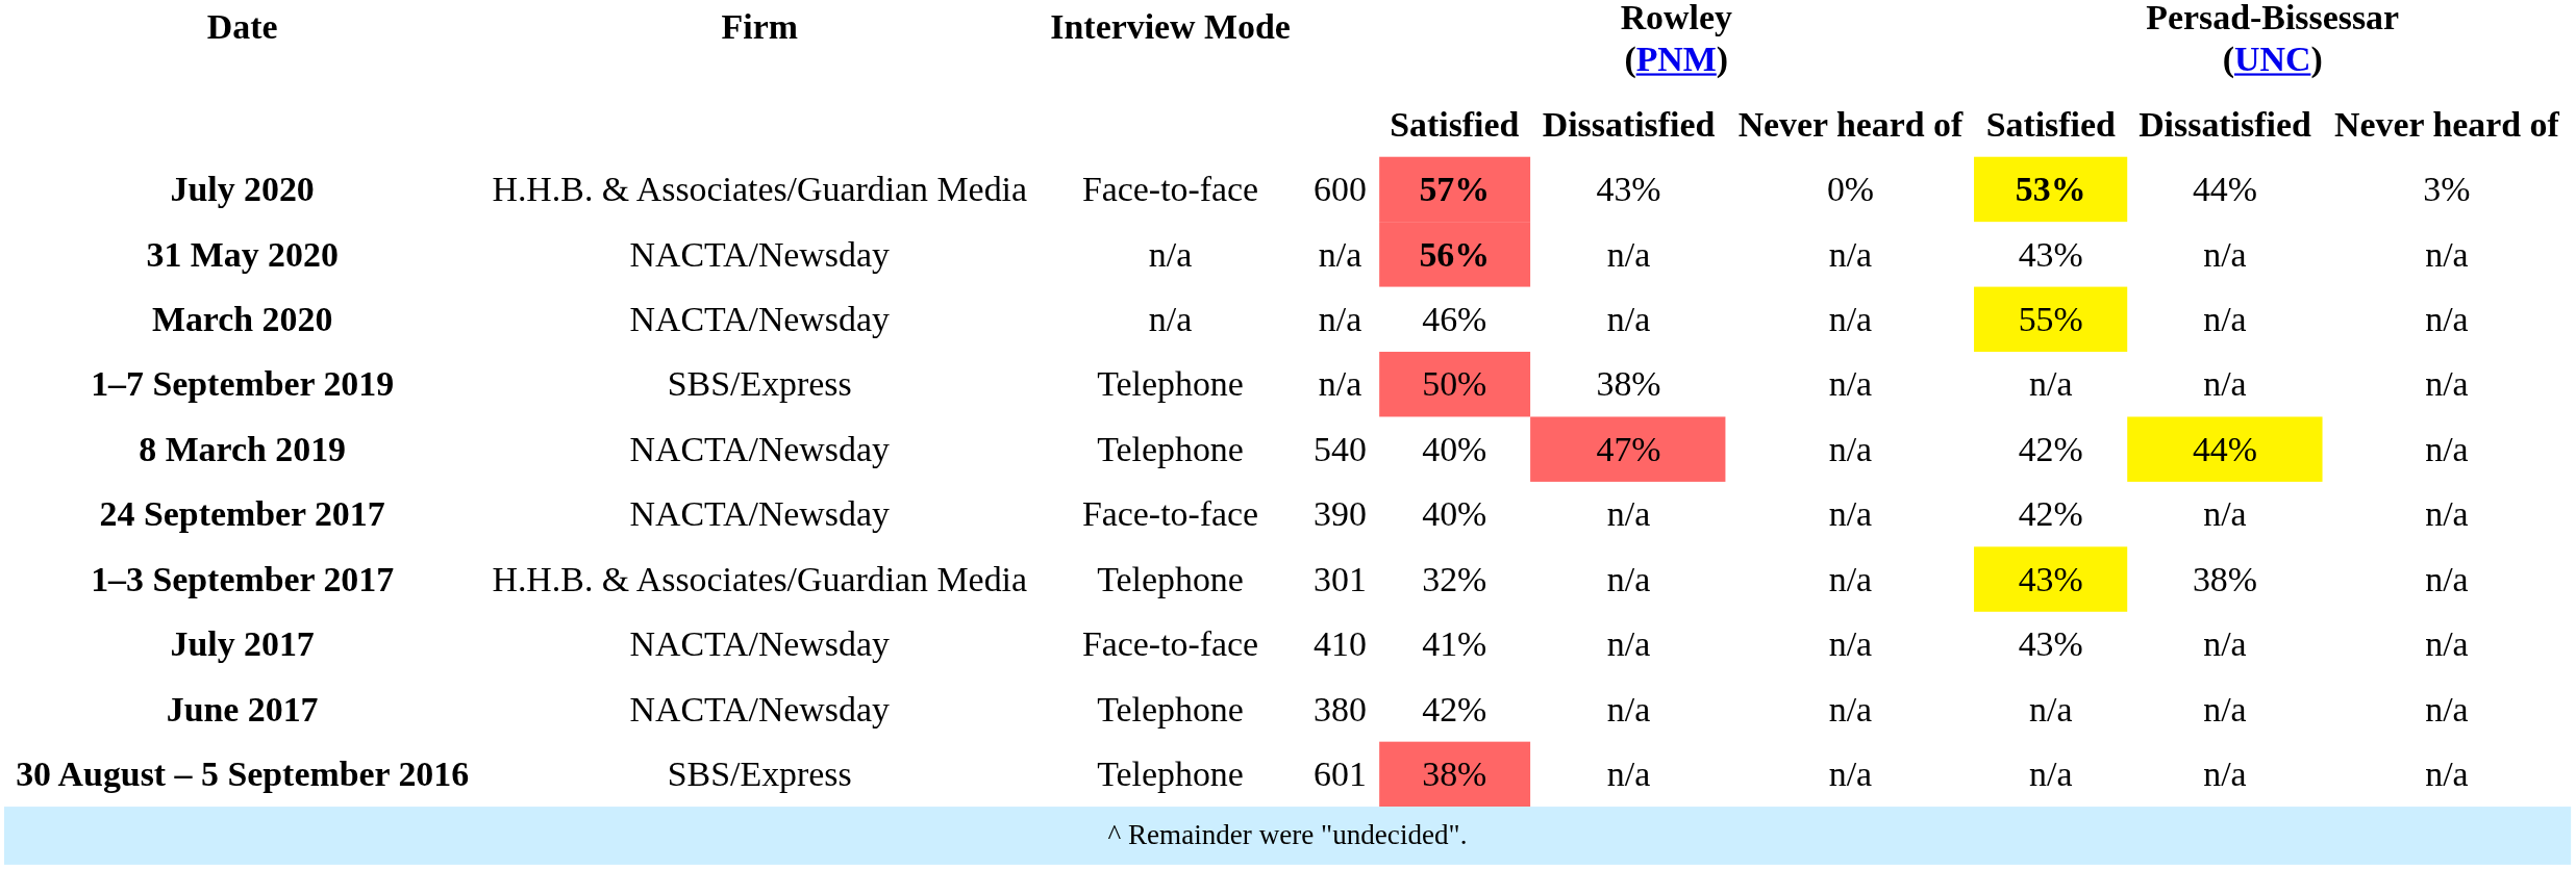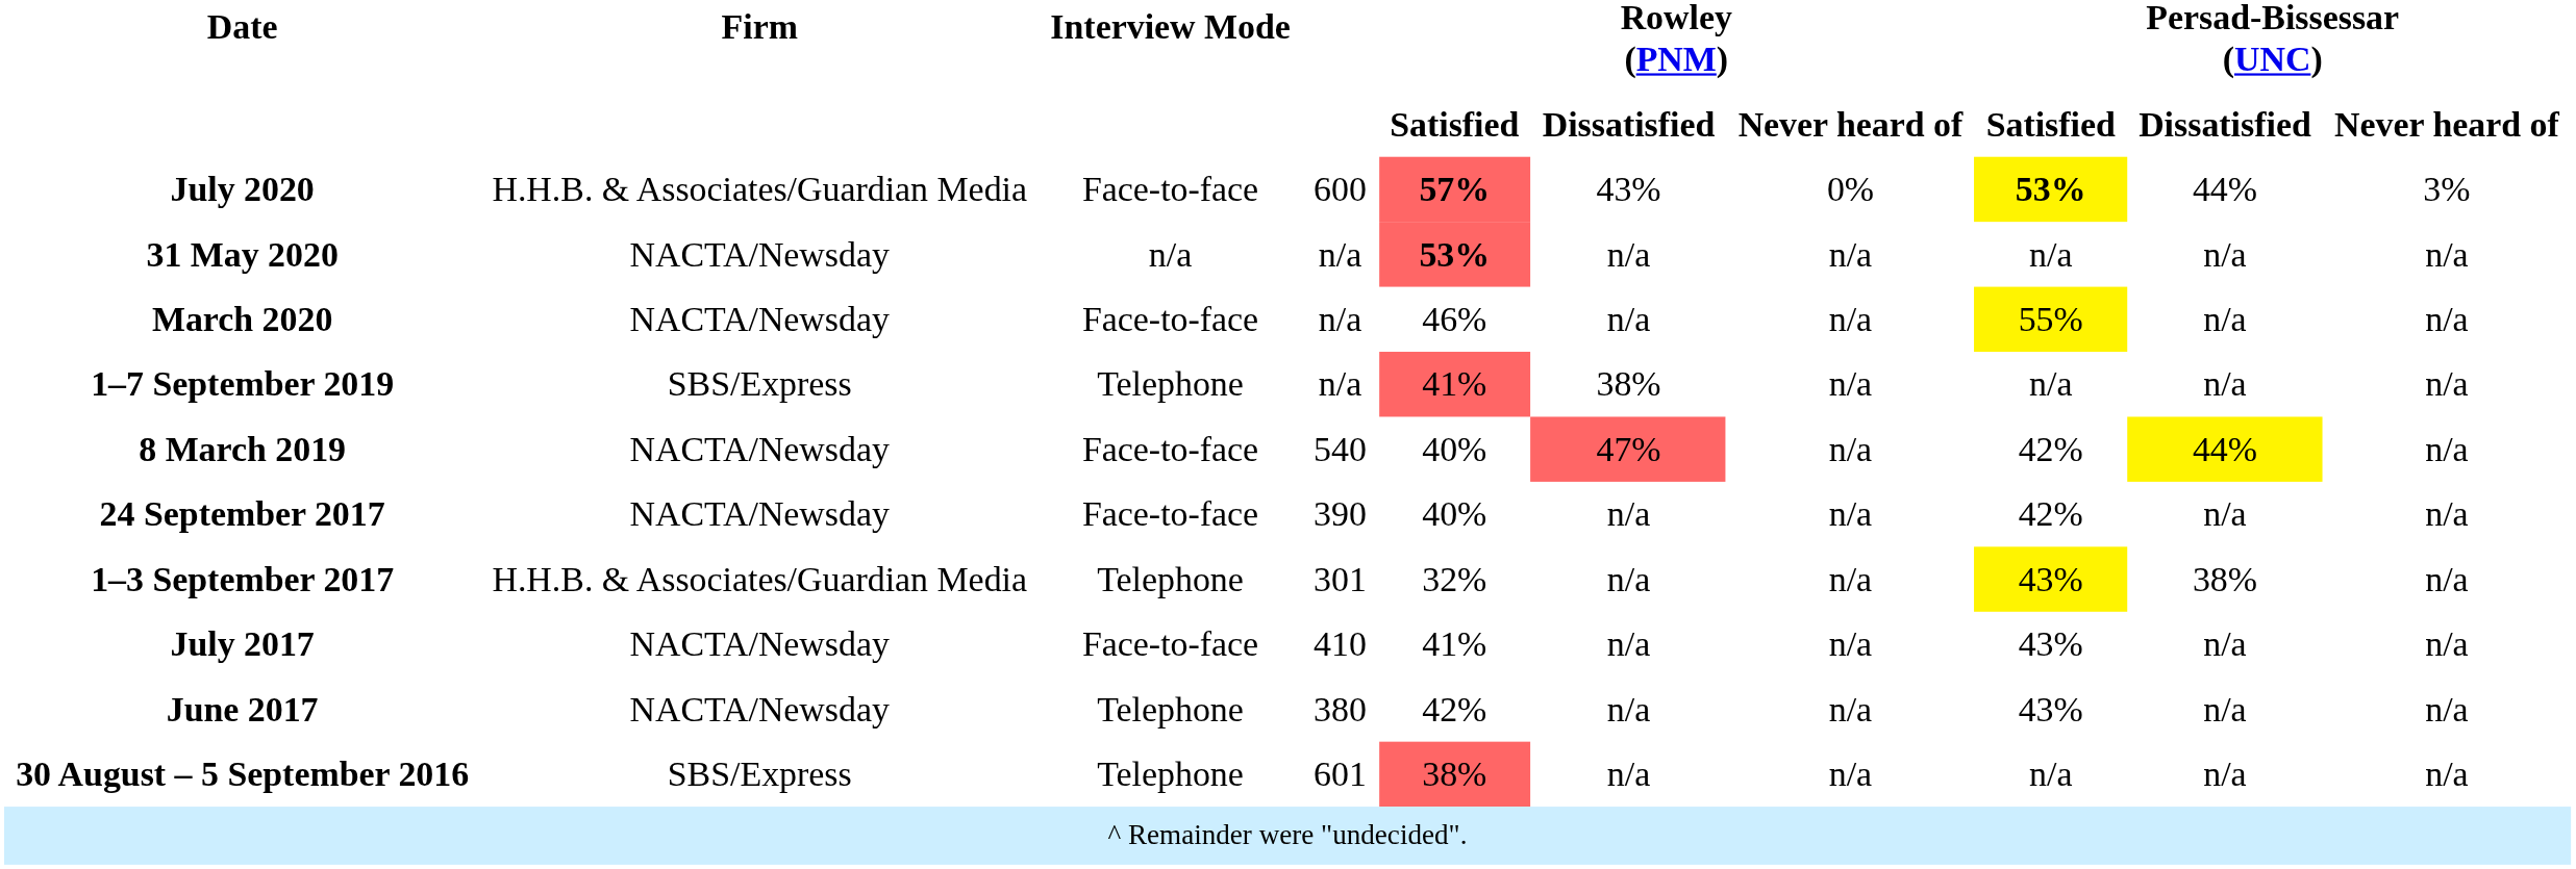 <table class="toccolours" cellspacing="0" cellpadding="5" style="float:left; text-align:center; margin-right:.4em; margin-top:.4em; font-size:95%;">
 <tr>
 <th rowspan="2">Date</th>
 <th rowspan="2">Firm</th>
 <th rowspan="2">Interview Mode</th>
 <th rowspan="2"></th>
 <th colspan="3"></th>
 <th colspan="3"></th>
 </tr>
 <tr>
 <th colspan="3">Rowley<br>(<a href='#'>PNM</a>)</th>
 <th colspan="3">Persad-Bissessar<br>(<a href='#'>UNC</a>)</th>
 </tr>
 <tr>
 <th></th>
 <th></th>
 <th></th>
 <th></th>
 <th>Satisfied</th>
 <th>Dissatisfied</th>
 <th>Never heard  of</th>
 <th>Satisfied</th>
 <th>Dissatisfied</th>
 <th>Never heard of</th>
 </tr>
 <tr>
 <th>July 2020</th>
 <td>H.H.B. & Associates/Guardian Media</td>
 <td>Face-to-face</td>
 <td>600</td>
 <td style="background:#f66;"><strong>57%</strong></td>
 <td>43%</td>
 <td>0%</td>
 <td style="background:#fff400;"><strong>53%</strong></td>
 <td>44%</td>
 <td>3%</td>
 </tr>
 <tr>
 <th>31 May 2020</th>
 <td>NACTA/Newsday</td>
 <td>n/a</td>
 <td>n/a</td>
-<td style="background:#f66;"><strong>56%</strong></td>
+<td style="background:#f66;"><strong>53%</strong></td>
 <td>n/a</td>
 <td>n/a</td>
-<td>43%</td>
+<td>n/a</td>
 <td>n/a</td>
 <td>n/a</td>
 </tr>
 <tr>
 <th>March 2020</th>
 <td>NACTA/Newsday</td>
-<td>n/a</td>
+<td>Face-to-face</td>
 <td>n/a</td>
 <td>46%</td>
 <td>n/a</td>
 <td>n/a</td>
 <td style="background:#fff400;">55%</td>
 <td>n/a</td>
 <td>n/a</td>
 </tr>
 <tr>
 <th>1–7 September 2019</th>
 <td>SBS/Express</td>
 <td>Telephone</td>
 <td>n/a</td>
-<td style="background:#f66;">50%</td>
+<td style="background:#f66;">41%</td>
 <td>38%</td>
 <td>n/a</td>
 <td>n/a</td>
 <td>n/a</td>
 <td>n/a</td>
 </tr>
 <tr>
 <th>8 March 2019</th>
 <td>NACTA/Newsday</td>
-<td>Telephone</td>
+<td>Face-to-face</td>
 <td>540</td>
 <td>40%</td>
 <td style="background:#f66;">47%</td>
 <td>n/a</td>
 <td>42%</td>
 <td style="background:#fff400;">44%</td>
 <td>n/a</td>
 </tr>
 <tr>
 <th>24 September 2017</th>
 <td>NACTA/Newsday</td>
 <td>Face-to-face</td>
 <td>390</td>
 <td>40%</td>
 <td>n/a</td>
 <td>n/a</td>
 <td>42%</td>
 <td>n/a</td>
 <td>n/a</td>
 </tr>
 <tr>
 <th>1–3 September 2017</th>
 <td>H.H.B. & Associates/Guardian Media</td>
 <td>Telephone</td>
 <td>301</td>
 <td>32%</td>
 <td>n/a</td>
 <td>n/a</td>
 <td style="background:#fff400;">43%</td>
 <td>38%</td>
 <td>n/a</td>
 </tr>
 <tr>
 <th>July 2017</th>
 <td>NACTA/Newsday</td>
 <td>Face-to-face</td>
 <td>410</td>
 <td>41%</td>
 <td>n/a</td>
 <td>n/a</td>
 <td>43%</td>
 <td>n/a</td>
 <td>n/a</td>
 </tr>
 <tr>
 <th>June 2017</th>
 <td>NACTA/Newsday</td>
 <td>Telephone</td>
 <td>380</td>
 <td>42%</td>
 <td>n/a</td>
 <td>n/a</td>
-<td>n/a</td>
+<td>43%</td>
 <td>n/a</td>
 <td>n/a</td>
 </tr>
 <tr>
 <th>30 August – 5 September 2016</th>
 <td>SBS/Express</td>
 <td>Telephone</td>
 <td>601</td>
 <td style="background:#f66;">38%</td>
 <td>n/a</td>
 <td>n/a</td>
 <td>n/a</td>
 <td>n/a</td>
 <td>n/a</td>
 </tr>
 <tr>
 <td colspan="12" style="font-size:80%; background:#cef; text-align:center;">^ Remainder were "undecided".</td>
 </tr>
 </table>
